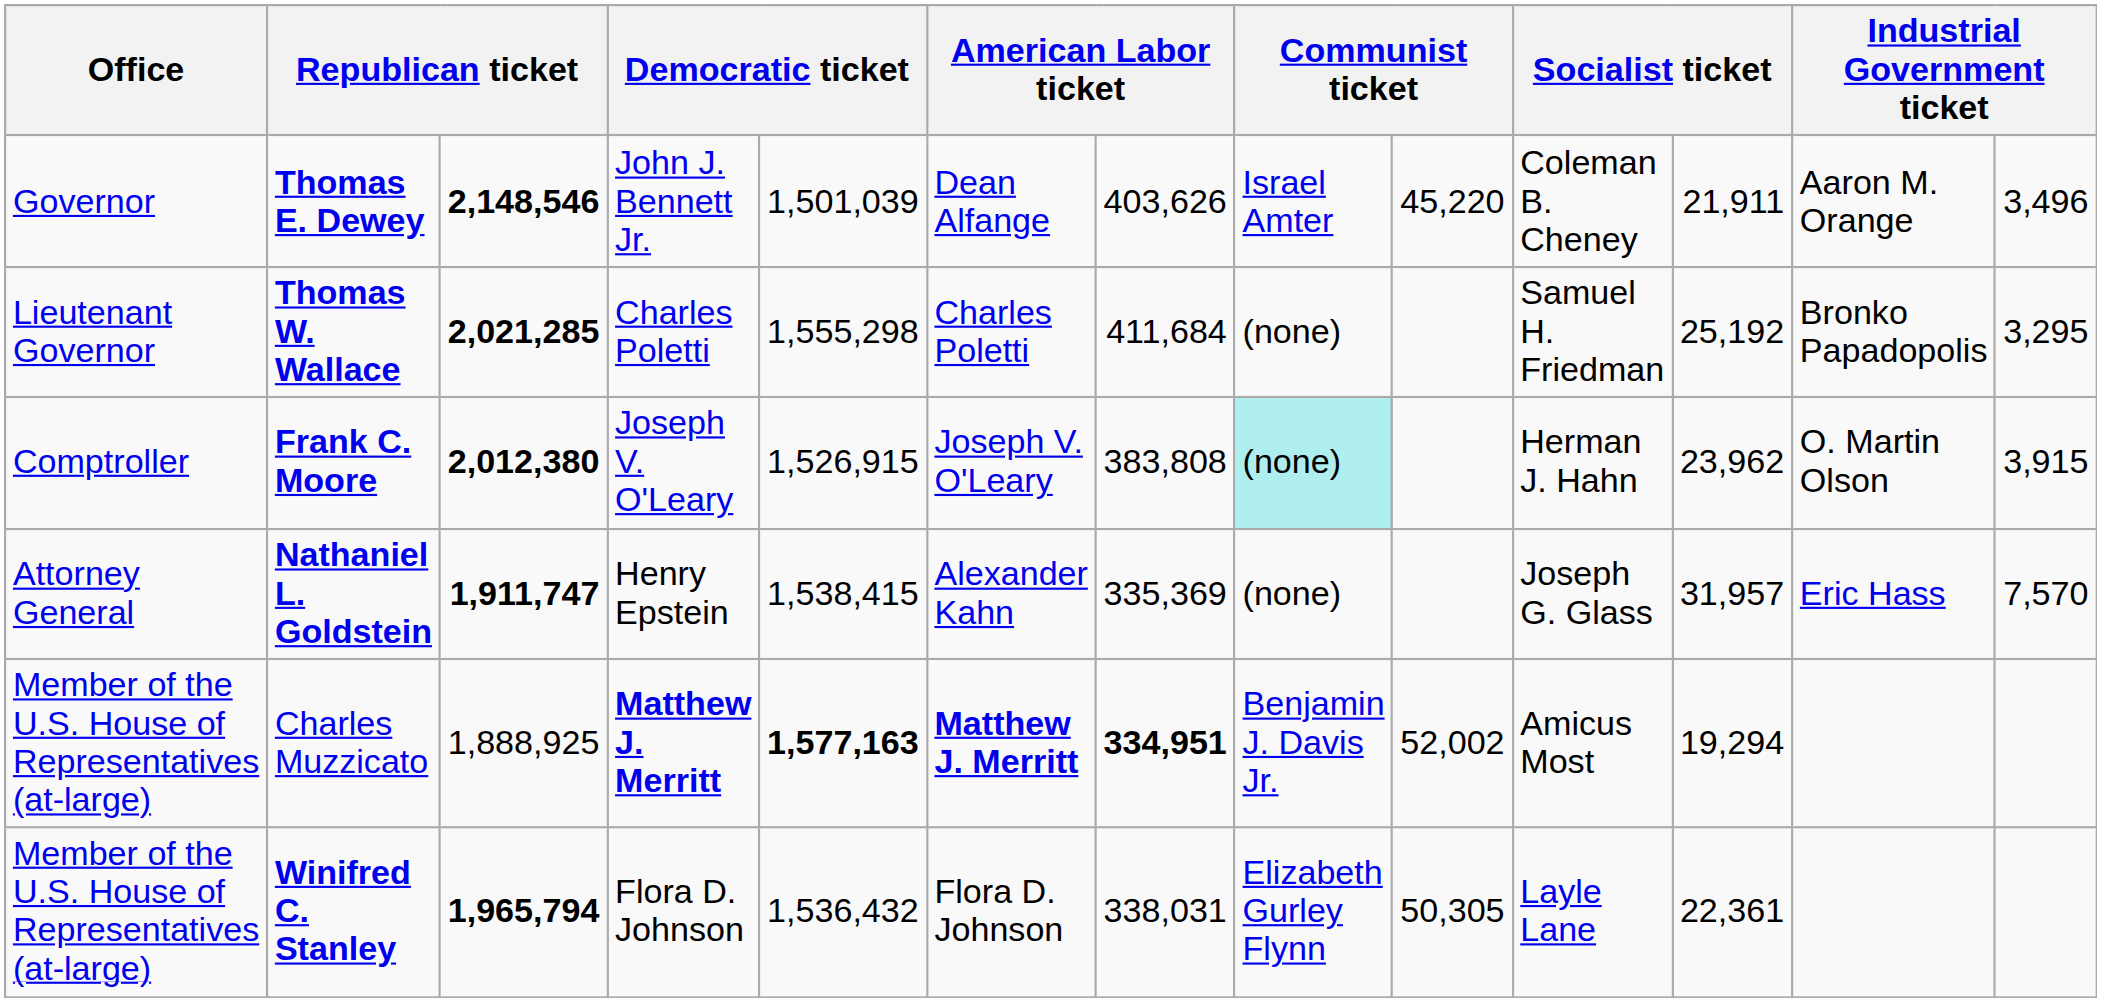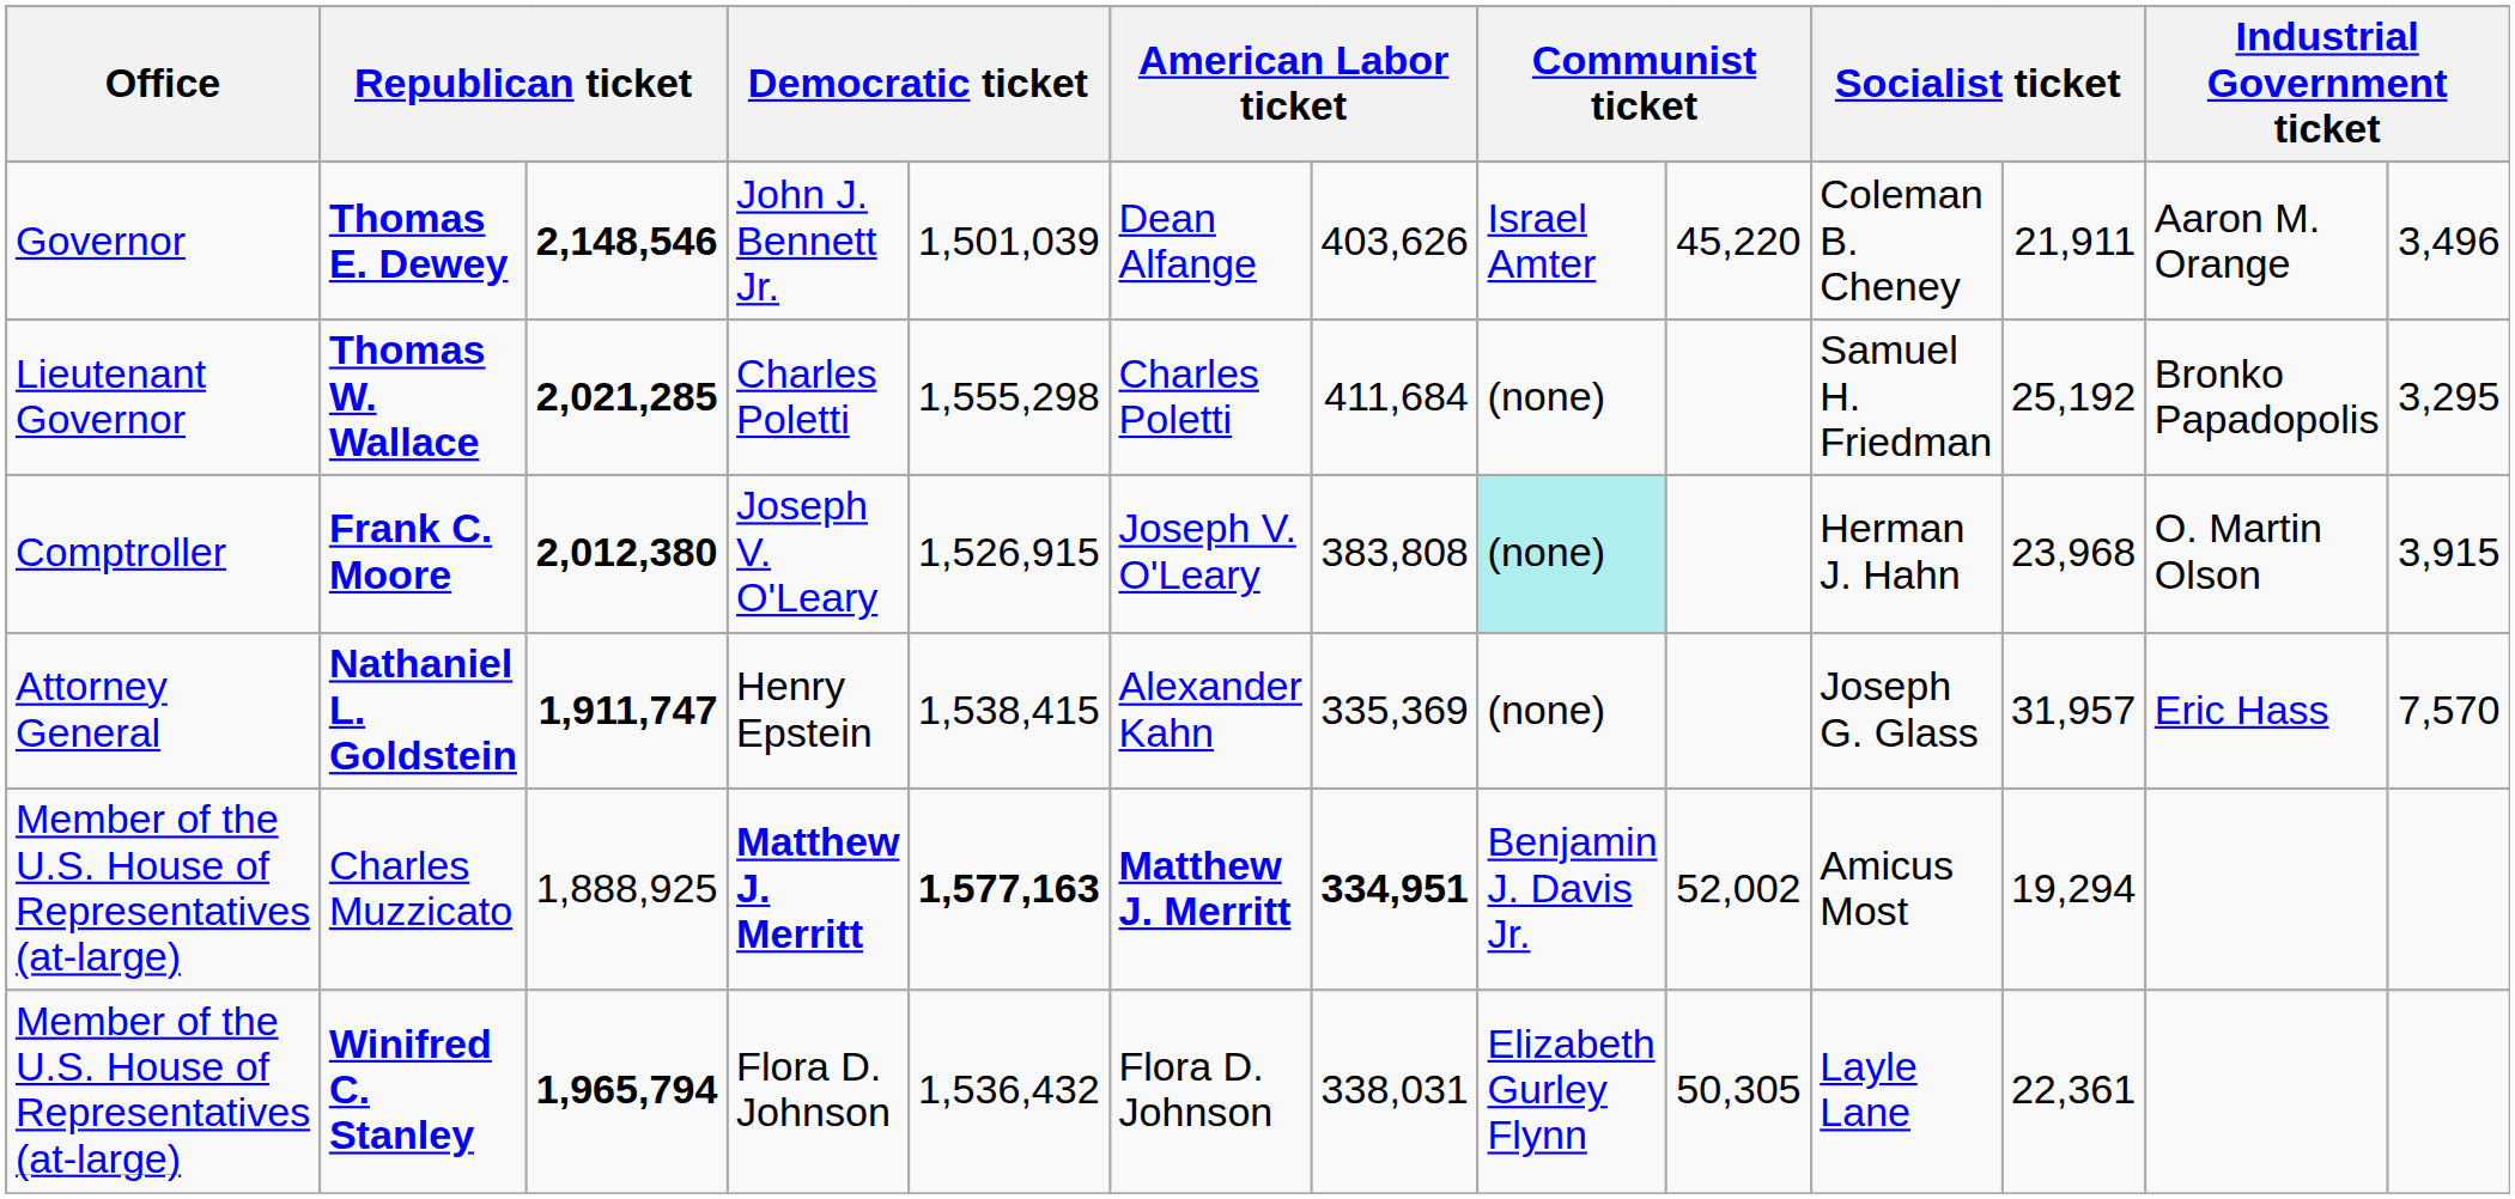 <table class=wikitable>
 <tr bgcolor=lightgrey>
 <th>Office</th>
 <th colspan="2" ><a href='#'>Republican</a> ticket</th>
 <th colspan="2" ><a href='#'>Democratic</a> ticket</th>
 <th colspan="2" ><a href='#'>American Labor</a> ticket</th>
 <th colspan="2" ><a href='#'>Communist</a> ticket</th>
 <th colspan="2" ><a href='#'>Socialist</a> ticket</th>
 <th colspan="2" ><a href='#'>Industrial Government</a> ticket</th>
 </tr>
 <tr>
 <td><a href='#'>Governor</a></td>
 <td><strong><a href='#'>Thomas E. Dewey</a></strong></td>
 <td align="right"><strong>2,148,546</strong></td>
 <td><a href='#'>John J. Bennett Jr.</a></td>
 <td align="right">1,501,039</td>
 <td><a href='#'>Dean Alfange</a></td>
 <td align="right">403,626</td>
 <td><a href='#'>Israel Amter</a></td>
 <td align="right">45,220</td>
 <td>Coleman B. Cheney</td>
 <td align="right">21,911</td>
 <td>Aaron M. Orange</td>
 <td align="right">3,496</td>
 </tr>
 <tr>
 <td><a href='#'>Lieutenant Governor</a></td>
 <td><strong><a href='#'>Thomas W. Wallace</a></strong></td>
 <td align="right"><strong>2,021,285</strong></td>
 <td><a href='#'>Charles Poletti</a></td>
 <td align="right">1,555,298</td>
 <td><a href='#'>Charles Poletti</a></td>
 <td align="right">411,684</td>
 <td>(none)</td>
 <td align="right"></td>
 <td>Samuel H. Friedman</td>
 <td align="right">25,192</td>
 <td>Bronko Papadopolis</td>
 <td align="right">3,295</td>
 </tr>
 <tr>
 <td><a href='#'>Comptroller</a></td>
 <td><strong><a href='#'>Frank C. Moore</a></strong></td>
 <td align="right"><strong>2,012,380</strong></td>
 <td><a href='#'>Joseph V. O'Leary</a></td>
 <td align="right">1,526,915</td>
 <td><a href='#'>Joseph V. O'Leary</a></td>
 <td align="right">383,808</td>
 <td style="background: paleturquoise;">(none)</td>
 <td align="right"></td>
 <td>Herman J. Hahn</td>
-<td align="right">23,962</td>
+<td align="right">23,968</td>
 <td>O. Martin Olson</td>
 <td align="right">3,915</td>
 </tr>
 <tr>
 <td><a href='#'>Attorney General</a></td>
 <td><strong><a href='#'>Nathaniel L. Goldstein</a></strong></td>
 <td align="right"><strong>1,911,747</strong></td>
 <td>Henry Epstein</td>
 <td align="right">1,538,415</td>
 <td><a href='#'>Alexander Kahn</a></td>
 <td align="right">335,369</td>
 <td>(none)</td>
 <td align="right"></td>
 <td>Joseph G. Glass</td>
 <td align="right">31,957</td>
 <td><a href='#'>Eric Hass</a></td>
 <td align="right">7,570</td>
 </tr>
 <tr>
 <td><a href='#'>Member of the U.S. House of Representatives (at-large)</a></td>
 <td><a href='#'>Charles Muzzicato</a></td>
 <td align="right">1,888,925</td>
 <td><strong><a href='#'>Matthew J. Merritt</a></strong></td>
 <td align="right"><strong>1,577,163</strong></td>
 <td><strong><a href='#'>Matthew J. Merritt</a></strong></td>
 <td align="right"><strong>334,951</strong></td>
 <td><a href='#'>Benjamin J. Davis Jr.</a></td>
 <td align="right">52,002</td>
 <td>Amicus Most</td>
 <td align="right">19,294</td>
 <td></td>
 <td align="right"></td>
 </tr>
 <tr>
 <td><a href='#'>Member of the U.S. House of Representatives (at-large)</a></td>
 <td><strong><a href='#'>Winifred C. Stanley</a></strong></td>
 <td align="right"><strong>1,965,794</strong></td>
 <td>Flora D. Johnson</td>
 <td align="right">1,536,432</td>
 <td>Flora D. Johnson</td>
 <td align="right">338,031</td>
 <td><a href='#'>Elizabeth Gurley Flynn</a></td>
 <td align="right">50,305</td>
 <td><a href='#'>Layle Lane</a></td>
 <td align="right">22,361</td>
 <td></td>
 <td align="right"></td>
 </tr>
 <tr>
 </tr>
 </table>
